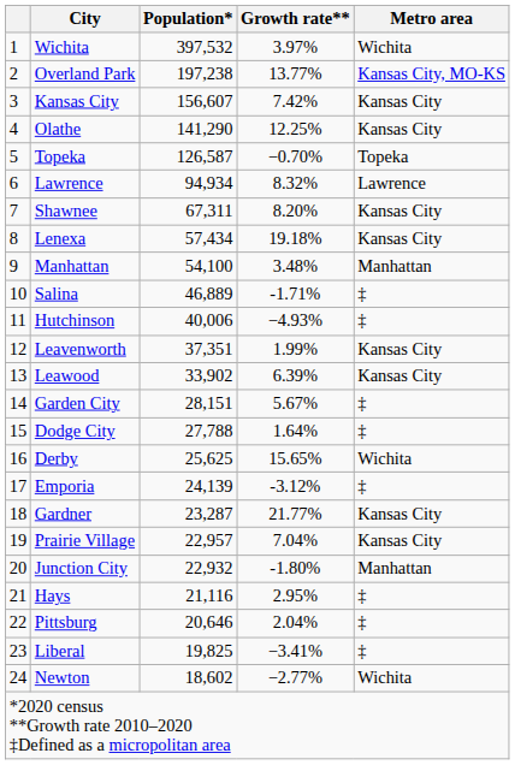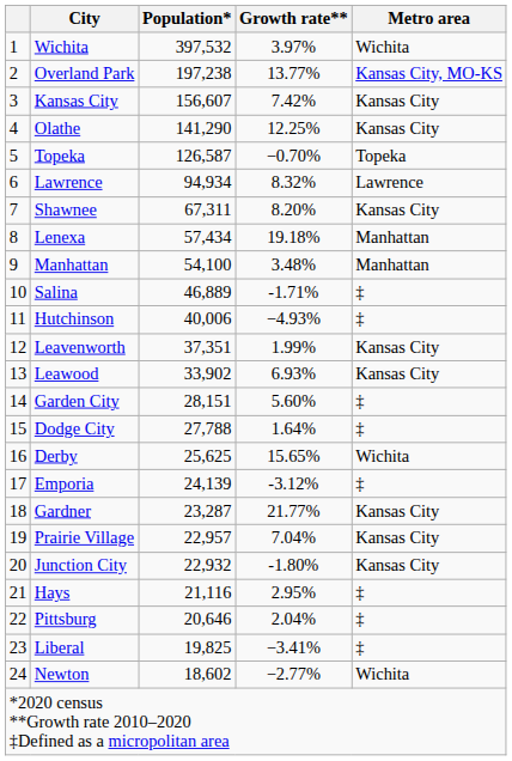 <table class="wikitable sortable floatleft">
 <tr>
 <th></th>
 <th>City</th>
 <th>Population*</th>
 <th>Growth rate**</th>
 <th>Metro area</th>
 </tr>
 <tr>
 <td>1</td>
 <td><a href='#'>Wichita</a></td>
 <td align="right">397,532</td>
 <td style="text-align:center;">3.97%</td>
 <td>Wichita</td>
 </tr>
 <tr>
 <td>2</td>
 <td><a href='#'>Overland Park</a></td>
 <td align="right">197,238</td>
 <td style="text-align:center;">13.77%</td>
 <td><a href='#'>Kansas City, MO-KS</a></td>
 </tr>
 <tr>
 <td>3</td>
 <td><a href='#'>Kansas City</a></td>
 <td align="right">156,607</td>
 <td style="text-align:center;">7.42%</td>
 <td>Kansas City</td>
 </tr>
 <tr>
 <td>4</td>
 <td><a href='#'>Olathe</a></td>
 <td align="right">141,290</td>
 <td style="text-align:center;">12.25%</td>
 <td>Kansas City</td>
 </tr>
 <tr>
 <td>5</td>
 <td><a href='#'>Topeka</a></td>
 <td align="right">126,587</td>
 <td style="text-align:center;">−0.70%</td>
 <td>Topeka</td>
 </tr>
 <tr>
 <td>6</td>
 <td><a href='#'>Lawrence</a></td>
 <td align="right">94,934</td>
 <td style="text-align:center;">8.32%</td>
 <td>Lawrence</td>
 </tr>
 <tr>
 <td>7</td>
 <td><a href='#'>Shawnee</a></td>
 <td align="right">67,311</td>
 <td style="text-align:center;">8.20%</td>
 <td>Kansas City</td>
 </tr>
 <tr>
 <td>8</td>
 <td><a href='#'>Lenexa</a></td>
 <td align="right">57,434</td>
 <td style="text-align:center;">19.18%</td>
-<td>Kansas City</td>
+<td>Manhattan</td>
 </tr>
 <tr>
 <td>9</td>
 <td><a href='#'>Manhattan</a></td>
 <td align="right">54,100</td>
 <td style="text-align:center;">3.48%</td>
 <td>Manhattan</td>
 </tr>
 <tr>
 <td>10</td>
 <td><a href='#'>Salina</a></td>
 <td align="right">46,889</td>
 <td style="text-align:center;">-1.71%</td>
 <td>‡</td>
 </tr>
 <tr>
 <td>11</td>
 <td><a href='#'>Hutchinson</a></td>
 <td align="right">40,006</td>
 <td style="text-align:center;">−4.93%</td>
 <td>‡</td>
 </tr>
 <tr>
 <td>12</td>
 <td><a href='#'>Leavenworth</a></td>
 <td align="right">37,351</td>
 <td style="text-align:center;">1.99%</td>
 <td>Kansas City</td>
 </tr>
 <tr>
 <td>13</td>
 <td><a href='#'>Leawood</a></td>
 <td align="right">33,902</td>
-<td style="text-align:center;">6.39%</td>
+<td style="text-align:center;">6.93%</td>
 <td>Kansas City</td>
 </tr>
 <tr>
 <td>14</td>
 <td><a href='#'>Garden City</a></td>
 <td align="right">28,151</td>
-<td style="text-align:center;">5.67%</td>
+<td style="text-align:center;">5.60%</td>
 <td>‡</td>
 </tr>
 <tr>
 <td>15</td>
 <td><a href='#'>Dodge City</a></td>
 <td align="right">27,788</td>
 <td style="text-align:center;">1.64%</td>
 <td>‡</td>
 </tr>
 <tr>
 <td>16</td>
 <td><a href='#'>Derby</a></td>
 <td align="right">25,625</td>
 <td style="text-align:center;">15.65%</td>
 <td>Wichita</td>
 </tr>
 <tr>
 <td>17</td>
 <td><a href='#'>Emporia</a></td>
 <td align="right">24,139</td>
 <td style="text-align:center;">-3.12%</td>
 <td>‡</td>
 </tr>
 <tr>
 <td>18</td>
 <td><a href='#'>Gardner</a></td>
 <td align="right">23,287</td>
 <td style="text-align:center;">21.77%</td>
 <td>Kansas City</td>
 </tr>
 <tr>
 <td>19</td>
 <td><a href='#'>Prairie Village</a></td>
 <td align="right">22,957</td>
 <td style="text-align:center;">7.04%</td>
 <td>Kansas City</td>
 </tr>
 <tr>
 <td>20</td>
 <td><a href='#'>Junction City</a></td>
 <td align="right">22,932</td>
 <td style="text-align:center;">-1.80%</td>
-<td>Manhattan</td>
+<td>Kansas City</td>
 </tr>
 <tr>
 <td>21</td>
 <td><a href='#'>Hays</a></td>
 <td align="right">21,116</td>
 <td style="text-align:center;">2.95%</td>
 <td>‡</td>
 </tr>
 <tr>
 <td>22</td>
 <td><a href='#'>Pittsburg</a></td>
 <td align="right">20,646</td>
 <td style="text-align:center;">2.04%</td>
 <td>‡</td>
 </tr>
 <tr>
 <td>23</td>
 <td><a href='#'>Liberal</a></td>
 <td align="right">19,825</td>
 <td style="text-align:center;">−3.41%</td>
 <td>‡</td>
 </tr>
 <tr>
 <td>24</td>
 <td><a href='#'>Newton</a></td>
 <td align="right">18,602</td>
 <td style="text-align:center;">−2.77%</td>
 <td>Wichita</td>
 </tr>
 <tr>
 <td colspan="5">*2020 census<br>**Growth rate 2010–2020<br>‡Defined as a <a href='#'>micropolitan area</a></td>
 </tr>
 </table>
